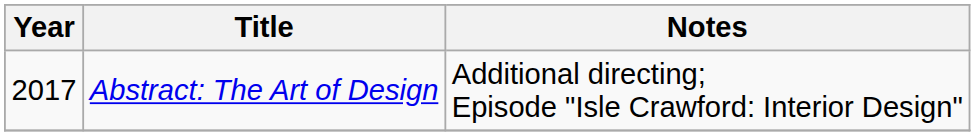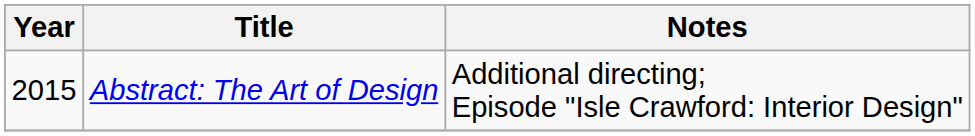 <table class="wikitable plainrowheaders">
 <tr>
 <th>Year</th>
 <th>Title</th>
 <th>Notes</th>
 </tr>
 <tr>
-<td>2017</td>
+<td>2015</td>
 <td><em><a href='#'>Abstract: The Art of Design</a></em></td>
 <td>Additional directing;<br>Episode "Isle Crawford: Interior Design"</td>
 </tr>
 <tr>
 </tr>
 </table>
